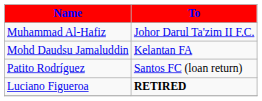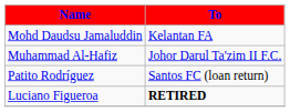 <table class="wikitable sortable">
 <tr>
 <th style="background:Red; color:Blue;">Name</th>
 <th style="background:Red; color:Blue;">To</th>
 </tr>
 <tr>
+<td> <a href='#'>Mohd Daudsu Jamaluddin</a></td>
+<td> <a href='#'>Kelantan FA</a></td>
+</tr>
+<tr>
 <td> <a href='#'>Muhammad Al-Hafiz</a></td>
 <td> <a href='#'>Johor Darul Ta'zim II F.C.</a></td>
-</tr>
-<tr>
-<td> <a href='#'>Mohd Daudsu Jamaluddin</a></td>
-<td> <a href='#'>Kelantan FA</a></td>
 </tr>
 <tr>
 <td> <a href='#'>Patito Rodríguez</a></td>
 <td> <a href='#'>Santos FC</a> (loan return)</td>
 </tr>
 <tr>
 <td> <a href='#'>Luciano Figueroa</a></td>
 <td><strong>RETIRED</strong></td>
 </tr>
 <tr>
 </tr>
 </table>
